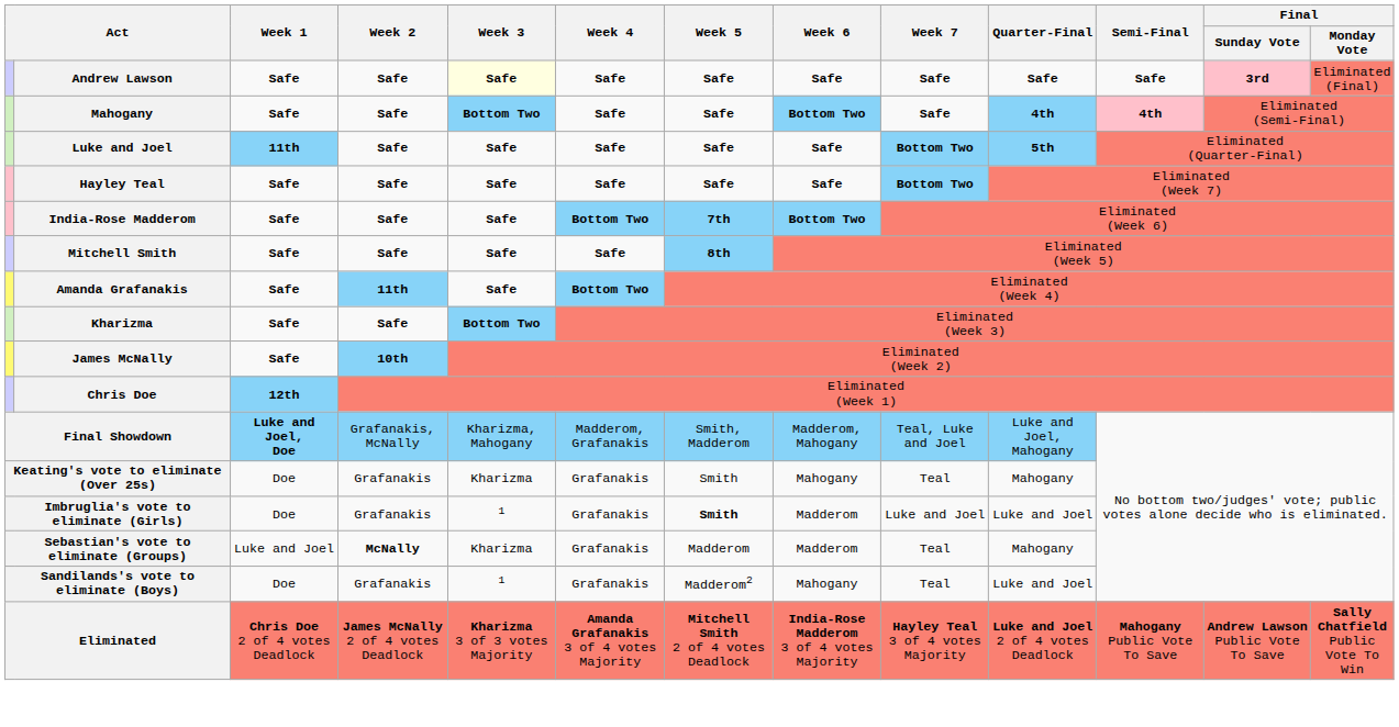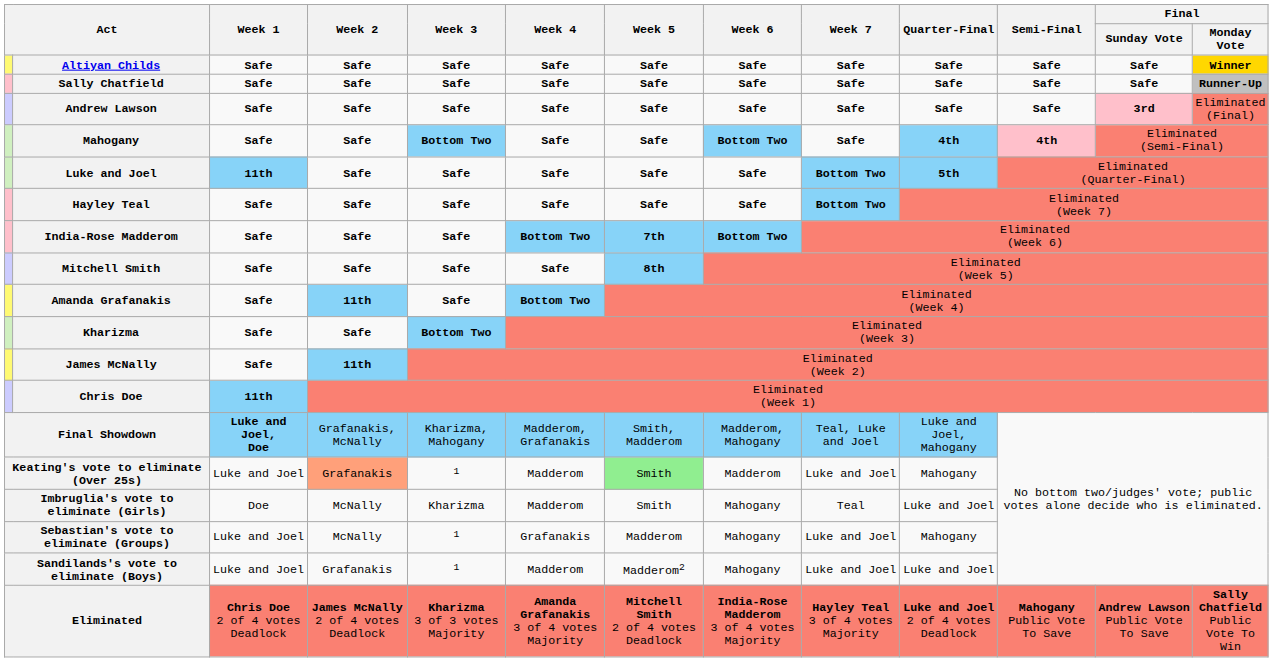 <table class="wikitable" style="text-align:center; font-size:89%">
 <tr>
 <th style="width:17%" rowspan="2" scope="row" colspan=2><strong>Act</strong></th>
 <th style="width:8%" rowspan="2" scope="row"><strong>Week 1</strong></th>
 <th style="width:8%" rowspan="2" scope="row"><strong>Week 2</strong></th>
 <th style="width:8%" rowspan="2" scope="row"><strong>Week 3</strong></th>
 <th style="width:8%" rowspan="2" scope="row"><strong>Week 4</strong></th>
 <th style="width:8%" rowspan="2" scope="row"><strong>Week 5</strong></th>
 <th style="width:8%" rowspan="2" scope="row"><strong>Week 6</strong></th>
 <th style="width:8%" rowspan="2" scope="row"><strong>Week 7</strong></th>
 <th style="width:8%" rowspan="2" scope="row"><strong>Quarter-Final</strong></th>
 <th style="width:8%" rowspan="2" scope="row"><strong>Semi-Final</strong></th>
 <th colspan="2" scope="row"><strong>Final</strong></th>
 </tr>
 <tr>
 <th style="width:8%" scope="row"><strong>Sunday Vote</strong></th>
 <th style="width:8%" scope="row"><strong>Monday Vote</strong></th>
 </tr>
 <tr>
+<th style="background:#fffa73"></th>
+<th scope="row"><strong><a href='#'>Altiyan Childs</a></strong></th>
+<td><strong>Safe</strong></td>
+<td><strong>Safe</strong></td>
+<td><strong>Safe</strong></td>
+<td><strong>Safe</strong></td>
+<td><strong>Safe</strong></td>
+<td><strong>Safe</strong></td>
+<td><strong>Safe</strong></td>
+<td><strong>Safe</strong></td>
+<td><strong>Safe</strong></td>
+<td><strong>Safe</strong></td>
+<td style="background:gold"><strong>Winner</strong></td>
+</tr>
+<tr>
+<th style="background:pink"></th>
+<th scope="row"><strong>Sally Chatfield</strong></th>
+<td><strong>Safe</strong></td>
+<td><strong>Safe</strong></td>
+<td><strong>Safe</strong></td>
+<td><strong>Safe</strong></td>
+<td><strong>Safe</strong></td>
+<td><strong>Safe</strong></td>
+<td><strong>Safe</strong></td>
+<td><strong>Safe</strong></td>
+<td><strong>Safe</strong></td>
+<td><strong>Safe</strong></td>
+<td style="background:#C0C0C0"><strong>Runner-Up</strong></td>
+</tr>
+<tr>
 <th style="background:#ccf"></th>
 <th scope="row"><strong>Andrew Lawson</strong></th>
 <td><strong>Safe</strong></td>
 <td><strong>Safe</strong></td>
-<td style="background: lightyellow;"><strong>Safe</strong></td>
+<td><strong>Safe</strong></td>
 <td><strong>Safe</strong></td>
 <td><strong>Safe</strong></td>
 <td><strong>Safe</strong></td>
 <td><strong>Safe</strong></td>
 <td><strong>Safe</strong></td>
 <td><strong>Safe</strong></td>
 <td style="background:pink"><strong>3rd</strong></td>
 <td style="background:salmon;">Eliminated<br>(Final)</td>
 </tr>
 <tr>
 <th style="background:#d0f0c0"></th>
 <th scope="row"><strong>Mahogany</strong></th>
 <td><strong>Safe</strong></td>
 <td><strong>Safe</strong></td>
 <td style="background:#87d3f8;"><strong>Bottom Two</strong></td>
 <td><strong>Safe</strong></td>
 <td><strong>Safe</strong></td>
 <td style="background:#87d3f8;"><strong>Bottom Two</strong></td>
 <td><strong>Safe</strong></td>
 <td style="background:#87d3f8;"><strong>4th</strong></td>
 <td style="background:pink"><strong>4th</strong></td>
 <td style="background:salmon;" colspan="2">Eliminated<br>(Semi-Final)</td>
 </tr>
 <tr>
 <th style="background:#d0f0c0"></th>
 <th scope="row"><strong>Luke and Joel</strong></th>
 <td style="background:#87d3f8;"><strong>11th</strong></td>
 <td><strong>Safe</strong></td>
 <td><strong>Safe</strong></td>
 <td><strong>Safe</strong></td>
 <td><strong>Safe</strong></td>
 <td><strong>Safe</strong></td>
 <td style="background:#87d3f8;"><strong>Bottom Two</strong></td>
 <td style="background:#87d3f8;"><strong>5th</strong></td>
 <td style="background:salmon;" colspan="3">Eliminated<br>(Quarter-Final)</td>
 </tr>
 <tr>
 <th style="background:pink"></th>
 <th scope="row"><strong>Hayley Teal</strong></th>
 <td><strong>Safe</strong></td>
 <td><strong>Safe</strong></td>
 <td><strong>Safe</strong></td>
 <td><strong>Safe</strong></td>
 <td><strong>Safe</strong></td>
 <td><strong>Safe</strong></td>
 <td style="background:#87d3f8;"><strong>Bottom Two</strong></td>
 <td style="background:salmon;" colspan="4">Eliminated<br>(Week 7)</td>
 </tr>
 <tr>
 <th style="background:pink"></th>
 <th scope="row"><strong>India-Rose Madderom</strong></th>
 <td><strong>Safe</strong></td>
 <td><strong>Safe</strong></td>
 <td><strong>Safe</strong></td>
 <td style="background:#87d3f8;"><strong>Bottom Two</strong></td>
 <td style="background:#87d3f8;"><strong>7th</strong></td>
 <td style="background:#87d3f8;"><strong>Bottom Two</strong></td>
 <td style="background:salmon;" colspan="5">Eliminated<br>(Week 6)</td>
 </tr>
 <tr>
 <th style="background:#ccf"></th>
 <th scope="row"><strong>Mitchell Smith</strong></th>
 <td><strong>Safe</strong></td>
 <td><strong>Safe</strong></td>
 <td><strong>Safe</strong></td>
 <td><strong>Safe</strong></td>
 <td style="background:#87d3f8;"><strong>8th</strong></td>
 <td style="background:salmon;" colspan="6">Eliminated<br>(Week 5)</td>
 </tr>
 <tr>
 <th style="background:#fffa73"></th>
 <th scope="row"><strong>Amanda Grafanakis</strong></th>
 <td><strong>Safe</strong></td>
 <td style="background:#87d3f8;"><strong>11th</strong></td>
 <td><strong>Safe</strong></td>
 <td style="background:#87d3f8;"><strong>Bottom Two</strong></td>
 <td style="background:salmon;" colspan="7">Eliminated<br>(Week 4)</td>
 </tr>
 <tr>
 <th style="background:#d0f0c0"></th>
 <th scope="row"><strong>Kharizma</strong></th>
 <td><strong>Safe</strong></td>
 <td><strong>Safe</strong></td>
 <td style="background:#87d3f8;"><strong>Bottom Two</strong></td>
 <td style="background:salmon;" colspan="8">Eliminated<br>(Week 3)</td>
 </tr>
 <tr>
 <th style="background:#fffa73"></th>
 <th scope="row"><strong>James McNally</strong></th>
 <td><strong>Safe</strong></td>
-<td style="background:#87d3f8;"><strong>10th</strong></td>
+<td style="background:#87d3f8;"><strong>11th</strong></td>
 <td style="background:salmon;" colspan="9">Eliminated<br>(Week 2)</td>
 </tr>
 <tr>
 <th style="background:#ccf"></th>
 <th scope="row"><strong>Chris Doe</strong></th>
-<td style="background:#87d3f8;"><strong>12th</strong></td>
+<td style="background:#87d3f8;"><strong>11th</strong></td>
 <td style="background:salmon;" colspan="10">Eliminated<br>(Week 1)</td>
 </tr>
 <tr>
 <th colspan=2 rowspan=1 scope="row"><strong>Final Showdown</strong></th>
 <td style="background:#87D3F8"><strong>Luke and Joel, <br> Doe</strong></td>
 <td style="background:#87D3F8">Grafanakis, McNally</td>
 <td style="background:#87D3F8">Kharizma, Mahogany</td>
 <td style="background:#87D3F8">Madderom, Grafanakis</td>
 <td style="background:#87D3F8">Smith, Madderom</td>
 <td style="background:#87D3F8">Madderom, Mahogany</td>
 <td style="background:#87D3F8">Teal, Luke and Joel</td>
 <td style="background:#87D3F8">Luke and Joel, Mahogany</td>
 <td rowspan=5 colspan=3>No bottom two/judges' vote; public votes alone decide who is eliminated.</td>
 </tr>
 <tr>
 <th scope="row" colspan=2><strong>Keating's vote to eliminate (Over 25s)</strong></th>
-<td>Doe</td>
-<td>Grafanakis</td>
-<td>Kharizma</td>
-<td>Grafanakis</td>
-<td>Smith</td>
-<td>Mahogany</td>
-<td>Teal</td>
+<td>Luke and Joel</td>
+<td style="background: lightsalmon;">Grafanakis</td>
+<td><sup>1</sup></td>
+<td>Madderom</td>
+<td style="background: lightgreen;">Smith</td>
+<td>Madderom</td>
+<td>Luke and Joel</td>
 <td>Mahogany</td>
 </tr>
 <tr>
 <th scope="row" colspan=2><strong>Imbruglia's vote to eliminate (Girls)</strong></th>
 <td>Doe</td>
-<td>Grafanakis</td>
-<td><sup>1</sup></td>
-<td>Grafanakis</td>
-<td><strong>Smith</strong></td>
+<td>McNally</td>
+<td>Kharizma</td>
 <td>Madderom</td>
-<td>Luke and Joel</td>
+<td>Smith</td>
+<td>Mahogany</td>
+<td>Teal</td>
 <td>Luke and Joel</td>
 </tr>
 <tr>
 <th scope="row" colspan=2><strong>Sebastian's vote to eliminate (Groups)</strong></th>
 <td>Luke and Joel</td>
-<td><strong>McNally</strong></td>
-<td>Kharizma</td>
+<td>McNally</td>
+<td><sup>1</sup></td>
 <td>Grafanakis</td>
 <td>Madderom</td>
-<td>Madderom</td>
-<td>Teal</td>
+<td>Mahogany</td>
+<td>Luke and Joel</td>
 <td>Mahogany</td>
 </tr>
 <tr>
 <th scope="row" colspan=2><strong>Sandilands's vote to eliminate (Boys)</strong></th>
-<td>Doe</td>
+<td>Luke and Joel</td>
 <td>Grafanakis</td>
 <td><sup>1</sup></td>
-<td>Grafanakis</td>
+<td>Madderom</td>
 <td>Madderom<sup>2</sup></td>
 <td>Mahogany</td>
-<td>Teal</td>
+<td>Luke and Joel</td>
 <td>Luke and Joel</td>
 </tr>
 <tr>
 <th rowspan="4" scope="row" colspan=2><strong>Eliminated</strong></th>
 <td style="background:salmon;" rowspan="4"><strong>Chris Doe</strong><br>2 of 4 votes<br>Deadlock</td>
 <td style="background:salmon;" rowspan="4"><strong>James McNally</strong><br>2 of 4 votes<br>Deadlock</td>
 <td style="background:salmon;" rowspan="4"><strong>Kharizma</strong><br>3 of 3 votes<br>Majority</td>
 <td style="background:salmon;" rowspan="4"><strong>Amanda Grafanakis</strong><br>3 of 4 votes<br>Majority</td>
 <td style="background:salmon;" rowspan="4"><strong>Mitchell Smith</strong><br>2 of 4 votes<br>Deadlock</td>
 <td style="background:salmon;" rowspan="4"><strong>India-Rose Madderom</strong><br>3 of 4 votes<br>Majority</td>
 <td style="background:salmon;" rowspan="4"><strong>Hayley Teal</strong><br>3 of 4 votes<br>Majority</td>
 <td style="background:salmon;" rowspan="4"><strong>Luke and Joel</strong><br>2 of 4 votes<br>Deadlock</td>
 <td style="background:salmon;" rowspan="4"><strong>Mahogany</strong><br>Public Vote To Save</td>
 <td style="background:salmon;" rowspan="4"><strong>Andrew Lawson</strong><br>Public Vote To Save</td>
 <td style="background:salmon;" rowspan=4><strong>Sally Chatfield</strong><br>Public Vote To Win</td>
 </tr>
 </table>
